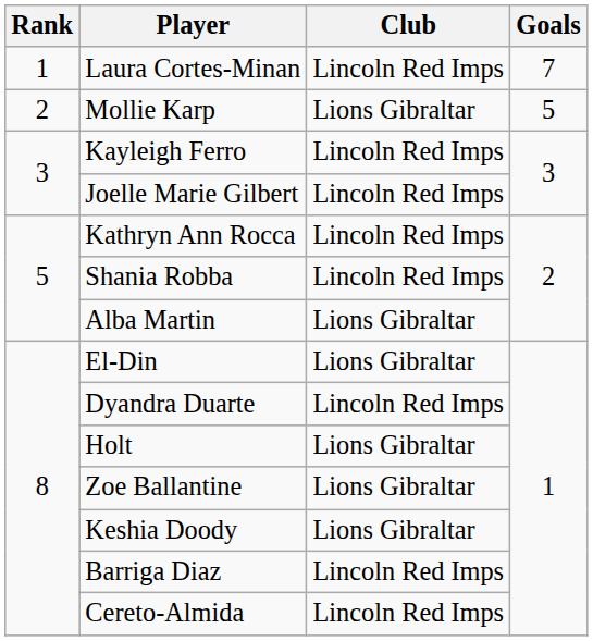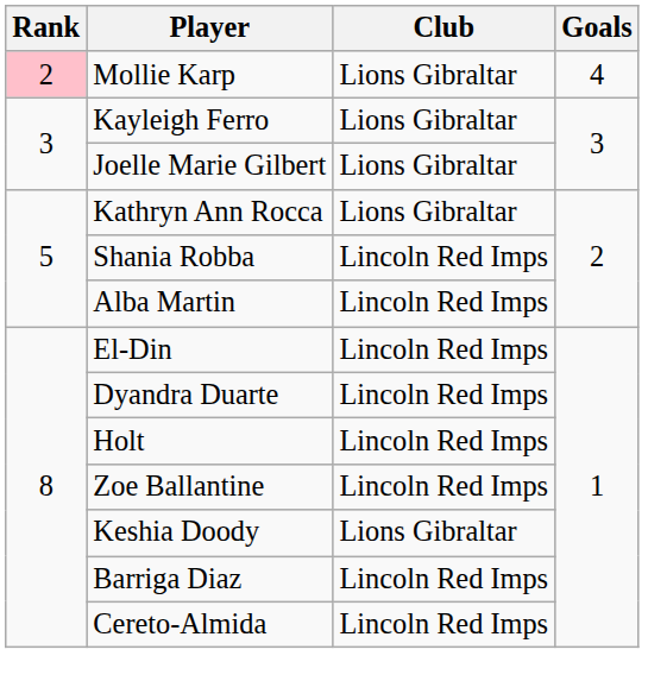 <table class="wikitable" style="text-align:center">
 <tr>
 <th>Rank</th>
 <th>Player</th>
 <th>Club</th>
 <th>Goals</th>
 </tr>
 <tr>
-<td>1</td>
-<td align="left"> Laura Cortes-Minan</td>
-<td align="left">Lincoln Red Imps</td>
-<td>7</td>
-</tr>
-<tr>
-<td>2</td>
+<td style="background: pink;">2</td>
 <td align="left"> Mollie Karp</td>
 <td align="left">Lions Gibraltar</td>
-<td>5</td>
+<td>4</td>
 </tr>
 <tr>
 <td rowspan=2>3</td>
 <td align="left"> Kayleigh Ferro</td>
-<td align="left">Lincoln Red Imps</td>
+<td align="left">Lions Gibraltar</td>
 <td rowspan=2>3</td>
 </tr>
 <tr>
 <td align="left"> Joelle Marie Gilbert</td>
-<td align="left">Lincoln Red Imps</td>
+<td align="left">Lions Gibraltar</td>
 </tr>
 <tr>
 <td rowspan=3>5</td>
 <td align="left"> Kathryn Ann Rocca</td>
-<td align="left">Lincoln Red Imps</td>
+<td align="left">Lions Gibraltar</td>
 <td rowspan=3>2</td>
 </tr>
 <tr>
 <td align="left"> Shania Robba</td>
 <td align="left">Lincoln Red Imps</td>
 </tr>
 <tr>
 <td align="left"> Alba Martin</td>
-<td align="left">Lions Gibraltar</td>
+<td align="left">Lincoln Red Imps</td>
 </tr>
 <tr>
 <td rowspan=7>8</td>
 <td align="left"> El-Din</td>
-<td align="left">Lions Gibraltar</td>
+<td align="left">Lincoln Red Imps</td>
 <td rowspan=7>1</td>
 </tr>
 <tr>
 <td align="left"> Dyandra Duarte</td>
 <td align="left">Lincoln Red Imps</td>
 </tr>
 <tr>
 <td align="left"> Holt</td>
-<td align="left">Lions Gibraltar</td>
+<td align="left">Lincoln Red Imps</td>
 </tr>
 <tr>
 <td align="left"> Zoe Ballantine</td>
-<td align="left">Lions Gibraltar</td>
+<td align="left">Lincoln Red Imps</td>
 </tr>
 <tr>
 <td align="left"> Keshia Doody</td>
 <td align="left">Lions Gibraltar</td>
 </tr>
 <tr>
 <td align="left"> Barriga Diaz</td>
 <td align="left">Lincoln Red Imps</td>
 </tr>
 <tr>
 <td align="left"> Cereto-Almida</td>
 <td align="left">Lincoln Red Imps</td>
 </tr>
 </table>
